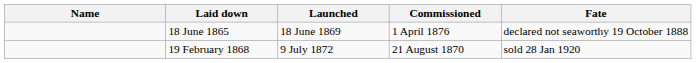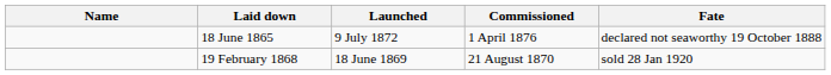 <table class="wikitable">
 <tr>
 <th width="220">Name</th>
 <th width="150">Laid down</th>
 <th width="150">Launched</th>
 <th width="150">Commissioned</th>
 <th>Fate</th>
 </tr>
 <tr>
 <td></td>
 <td>18 June 1865</td>
-<td>18 June 1869</td>
+<td>9 July 1872</td>
 <td>1 April 1876</td>
 <td>declared not seaworthy 19 October 1888 </td>
 </tr>
 <tr>
 <td></td>
 <td>19 February 1868</td>
-<td>9 July 1872</td>
+<td>18 June 1869</td>
 <td>21 August 1870</td>
 <td>sold 28 Jan 1920</td>
 </tr>
 </table>
